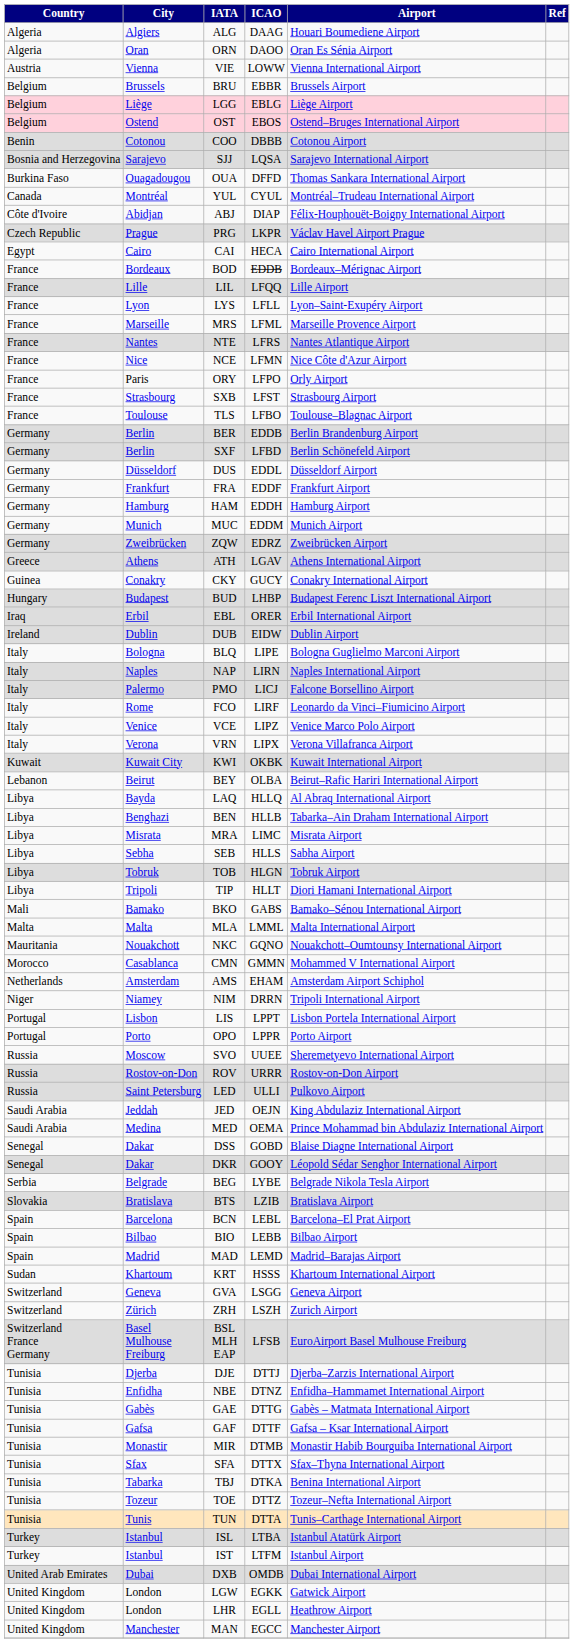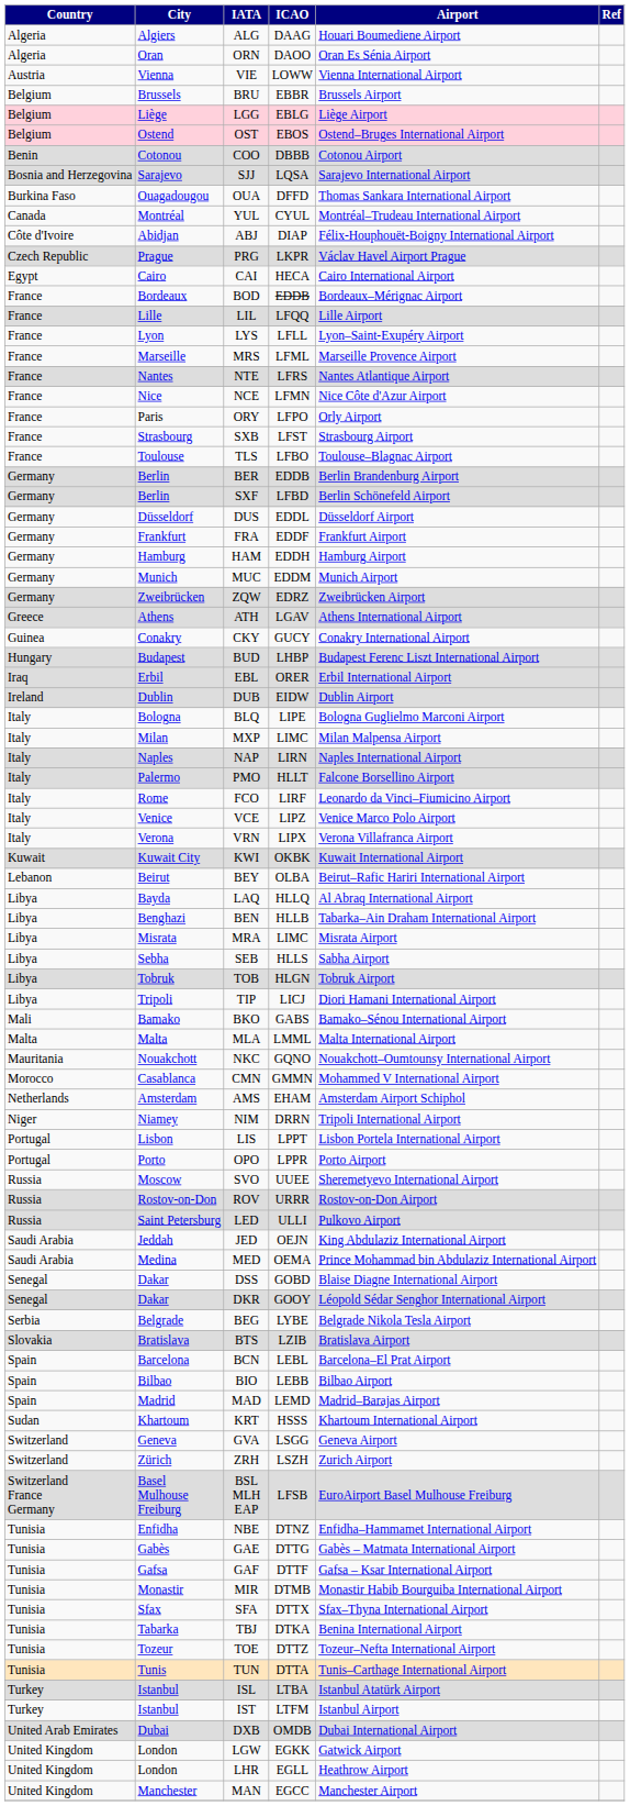 <table class="sortable wikitable">
 <tr>
 <th style="background-color:#000080;color:white">Country</th>
 <th style="background-color:#000080;color:white">City</th>
 <th style="background-color:#000080;color:white; width:50px;">IATA</th>
 <th style="background-color:#000080;color:white; width:50px;">ICAO</th>
 <th style="background-color:#000080;color:white">Airport</th>
 <th style="background-color:#000080;color:white">Ref</th>
 </tr>
 <tr>
 <td>Algeria</td>
 <td><a href='#'>Algiers</a></td>
 <td align=center>ALG</td>
 <td align=center>DAAG</td>
 <td><a href='#'>Houari Boumediene Airport</a></td>
 <td align=center></td>
 </tr>
 <tr>
 <td>Algeria</td>
 <td><a href='#'>Oran</a></td>
 <td align=center>ORN</td>
 <td align=center>DAOO</td>
 <td><a href='#'>Oran Es Sénia Airport</a></td>
 <td align=center></td>
 </tr>
 <tr>
 <td>Austria</td>
 <td><a href='#'>Vienna</a></td>
 <td align=center>VIE</td>
 <td align=center>LOWW</td>
 <td><a href='#'>Vienna International Airport</a></td>
 <td align=center></td>
 </tr>
 <tr>
 <td>Belgium</td>
 <td><a href='#'>Brussels</a></td>
 <td align=center>BRU</td>
 <td align=center>EBBR</td>
 <td><a href='#'>Brussels Airport</a></td>
 <td align=center></td>
 </tr>
 <tr style="background:#FFD1DC">
 <td>Belgium</td>
 <td><a href='#'>Liège</a></td>
 <td align=center>LGG</td>
 <td align=center>EBLG</td>
 <td><a href='#'>Liège Airport</a></td>
 <td align=center></td>
 </tr>
 <tr style="background:#FFD1DC">
 <td>Belgium</td>
 <td><a href='#'>Ostend</a></td>
 <td align=center>OST</td>
 <td align=center>EBOS</td>
 <td><a href='#'>Ostend–Bruges International Airport</a></td>
 <td align=center></td>
 </tr>
 <tr style="background:#DDDDDD">
 <td>Benin</td>
 <td><a href='#'>Cotonou</a></td>
 <td align=center>COO</td>
 <td align=center>DBBB</td>
 <td><a href='#'>Cotonou Airport</a></td>
 <td align=center></td>
 </tr>
 <tr style="background:#DDDDDD">
 <td>Bosnia and Herzegovina</td>
 <td><a href='#'>Sarajevo</a></td>
 <td align=center>SJJ</td>
 <td align=center>LQSA</td>
 <td><a href='#'>Sarajevo International Airport</a></td>
 <td align=center></td>
 </tr>
 <tr>
 <td>Burkina Faso</td>
 <td><a href='#'>Ouagadougou</a></td>
 <td align=center>OUA</td>
 <td align=center>DFFD</td>
 <td><a href='#'>Thomas Sankara International Airport</a></td>
 <td align=center></td>
 </tr>
 <tr>
 <td>Canada</td>
 <td><a href='#'>Montréal</a></td>
 <td align=center>YUL</td>
 <td align=center>CYUL</td>
 <td><a href='#'>Montréal–Trudeau International Airport</a></td>
 <td align=center></td>
 </tr>
 <tr>
 <td>Côte d'Ivoire</td>
 <td><a href='#'>Abidjan</a></td>
 <td align=center>ABJ</td>
 <td align=center>DIAP</td>
 <td><a href='#'>Félix-Houphouët-Boigny International Airport</a></td>
 <td align=center></td>
 </tr>
 <tr style="background:#DDDDDD">
 <td>Czech Republic</td>
 <td><a href='#'>Prague</a></td>
 <td align=center>PRG</td>
 <td align=center>LKPR</td>
 <td><a href='#'>Václav Havel Airport Prague</a></td>
 <td align=center></td>
 </tr>
 <tr>
 <td>Egypt</td>
 <td><a href='#'>Cairo</a></td>
 <td align=center>CAI</td>
 <td align=center>HECA</td>
 <td><a href='#'>Cairo International Airport</a></td>
 <td align=center></td>
 </tr>
 <tr>
 <td>France</td>
 <td><a href='#'>Bordeaux</a></td>
 <td align=center>BOD</td>
 <td align=center><s>EDDB</s></td>
 <td><a href='#'>Bordeaux–Mérignac Airport</a></td>
 <td align=center></td>
 </tr>
 <tr style="background:#DDDDDD">
 <td>France</td>
 <td><a href='#'>Lille</a></td>
 <td align=center>LIL</td>
 <td align=center>LFQQ</td>
 <td><a href='#'>Lille Airport</a></td>
 <td align=center></td>
 </tr>
 <tr>
 <td>France</td>
 <td><a href='#'>Lyon</a></td>
 <td align=center>LYS</td>
 <td align=center>LFLL</td>
 <td><a href='#'>Lyon–Saint-Exupéry Airport</a></td>
 <td align=center></td>
 </tr>
 <tr>
 <td>France</td>
 <td><a href='#'>Marseille</a></td>
 <td align="center">MRS</td>
 <td align=center>LFML</td>
 <td><a href='#'>Marseille Provence Airport</a></td>
 <td align=center></td>
 </tr>
 <tr style="background:#DDDDDD">
 <td>France</td>
 <td><a href='#'>Nantes</a></td>
 <td align=center>NTE</td>
 <td align=center>LFRS</td>
 <td><a href='#'>Nantes Atlantique Airport</a></td>
 <td align=center></td>
 </tr>
 <tr>
 <td>France</td>
 <td><a href='#'>Nice</a></td>
 <td align=center>NCE</td>
 <td align=center>LFMN</td>
 <td><a href='#'>Nice Côte d'Azur Airport</a></td>
 <td align=center></td>
 </tr>
 <tr>
 <td>France</td>
 <td>Paris</td>
 <td align=center>ORY</td>
 <td align=center>LFPO</td>
 <td><a href='#'>Orly Airport</a></td>
 <td align=center></td>
 </tr>
 <tr>
 <td>France</td>
 <td><a href='#'>Strasbourg</a></td>
 <td align=center>SXB</td>
 <td align=center>LFST</td>
 <td><a href='#'>Strasbourg Airport</a></td>
 <td align=center></td>
 </tr>
 <tr>
 <td>France</td>
 <td><a href='#'>Toulouse</a></td>
 <td align=center>TLS</td>
 <td align=center>LFBO</td>
 <td><a href='#'>Toulouse–Blagnac Airport</a></td>
 <td align=center></td>
 </tr>
 <tr style="background:#DDDDDD">
 <td>Germany</td>
 <td><a href='#'>Berlin</a></td>
 <td align=center>BER</td>
 <td align=center>EDDB</td>
 <td><a href='#'>Berlin Brandenburg Airport</a></td>
 <td align=center></td>
 </tr>
 <tr style="background:#DDDDDD">
 <td>Germany</td>
 <td><a href='#'>Berlin</a></td>
 <td align=center>SXF</td>
 <td align=center>LFBD</td>
 <td><a href='#'>Berlin Schönefeld Airport</a></td>
 <td align=center></td>
 </tr>
 <tr>
 <td>Germany</td>
 <td><a href='#'>Düsseldorf</a></td>
 <td align=center>DUS</td>
 <td align=center>EDDL</td>
 <td><a href='#'>Düsseldorf Airport</a></td>
 <td align=center></td>
 </tr>
 <tr>
 <td>Germany</td>
 <td><a href='#'>Frankfurt</a></td>
 <td align=center>FRA</td>
 <td align=center>EDDF</td>
 <td><a href='#'>Frankfurt Airport</a></td>
 <td align=center></td>
 </tr>
 <tr>
 <td>Germany</td>
 <td><a href='#'>Hamburg</a></td>
 <td align=center>HAM</td>
 <td align=center>EDDH</td>
 <td><a href='#'>Hamburg Airport</a></td>
 <td align=center></td>
 </tr>
 <tr>
 <td>Germany</td>
 <td><a href='#'>Munich</a></td>
 <td align=center>MUC</td>
 <td align=center>EDDM</td>
 <td><a href='#'>Munich Airport</a></td>
 <td align=center></td>
 </tr>
 <tr style="background:#DDDDDD">
 <td>Germany</td>
 <td><a href='#'>Zweibrücken</a></td>
 <td align=center>ZQW</td>
 <td align=center>EDRZ</td>
 <td><a href='#'>Zweibrücken Airport</a></td>
 <td align=center></td>
 </tr>
 <tr style="background:#DDDDDD">
 <td>Greece</td>
 <td><a href='#'>Athens</a></td>
 <td align=center>ATH</td>
 <td align=center>LGAV</td>
 <td><a href='#'>Athens International Airport</a></td>
 <td align=center></td>
 </tr>
 <tr>
 <td>Guinea</td>
 <td><a href='#'>Conakry</a></td>
 <td align=center>CKY</td>
 <td align=center>GUCY</td>
 <td><a href='#'>Conakry International Airport</a></td>
 <td align=center></td>
 </tr>
 <tr style="background:#DDDDDD">
 <td>Hungary</td>
 <td><a href='#'>Budapest</a></td>
 <td align=center>BUD</td>
 <td align=center>LHBP</td>
 <td><a href='#'>Budapest Ferenc Liszt International Airport</a></td>
 <td align=center></td>
 </tr>
 <tr style="background:#DDDDDD">
 <td>Iraq</td>
 <td><a href='#'>Erbil</a></td>
 <td align=center>EBL</td>
 <td align=center>ORER</td>
 <td><a href='#'>Erbil International Airport</a></td>
 <td align=center></td>
 </tr>
 <tr style="background:#DDDDDD">
 <td>Ireland</td>
 <td><a href='#'>Dublin</a></td>
 <td align=center>DUB</td>
 <td align=center>EIDW</td>
 <td><a href='#'>Dublin Airport</a></td>
 <td align=center></td>
 </tr>
 <tr>
 <td>Italy</td>
 <td><a href='#'>Bologna</a></td>
 <td align=center>BLQ</td>
 <td align=center>LIPE</td>
 <td><a href='#'>Bologna Guglielmo Marconi Airport</a></td>
 <td align=center></td>
 </tr>
+<tr>
+<td>Italy</td>
+<td><a href='#'>Milan</a></td>
+<td align=center>MXP</td>
+<td align=center>LIMC</td>
+<td><a href='#'>Milan Malpensa Airport</a></td>
+<td align=center></td>
+</tr>
 <tr style="background:#DDDDDD">
 <td>Italy</td>
 <td><a href='#'>Naples</a></td>
 <td align=center>NAP</td>
 <td align=center>LIRN</td>
 <td><a href='#'>Naples International Airport</a></td>
 <td align=center></td>
 </tr>
 <tr style="background:#DDDDDD">
 <td>Italy</td>
 <td><a href='#'>Palermo</a></td>
 <td align=center>PMO</td>
-<td align=center>LICJ</td>
+<td align=center>HLLT</td>
 <td><a href='#'>Falcone Borsellino Airport</a></td>
 <td align=center></td>
 </tr>
 <tr>
 <td>Italy</td>
 <td><a href='#'>Rome</a></td>
 <td align=center>FCO</td>
 <td align=center>LIRF</td>
 <td><a href='#'>Leonardo da Vinci–Fiumicino Airport</a></td>
 <td align=center></td>
 </tr>
 <tr>
 <td>Italy</td>
 <td><a href='#'>Venice</a></td>
 <td align=center>VCE</td>
 <td align=center>LIPZ</td>
 <td><a href='#'>Venice Marco Polo Airport</a></td>
 <td align=center></td>
 </tr>
 <tr>
 <td>Italy</td>
 <td><a href='#'>Verona</a></td>
 <td align=center>VRN</td>
 <td align=center>LIPX</td>
 <td><a href='#'>Verona Villafranca Airport</a></td>
 <td align=center></td>
 </tr>
 <tr style="background:#DDDDDD">
 <td>Kuwait</td>
 <td><a href='#'>Kuwait City</a></td>
 <td align=center>KWI</td>
 <td align=center>OKBK</td>
 <td><a href='#'>Kuwait International Airport</a></td>
 <td align=center></td>
 </tr>
 <tr>
 <td>Lebanon</td>
 <td><a href='#'>Beirut</a></td>
 <td align=center>BEY</td>
 <td align=center>OLBA</td>
 <td><a href='#'>Beirut–Rafic Hariri International Airport</a></td>
 <td align=center></td>
 </tr>
 <tr>
 <td>Libya</td>
 <td><a href='#'>Bayda</a></td>
 <td align=center>LAQ</td>
 <td align=center>HLLQ</td>
 <td><a href='#'>Al Abraq International Airport</a></td>
 <td align=center></td>
 </tr>
 <tr>
 <td>Libya</td>
 <td><a href='#'>Benghazi</a></td>
 <td align=center>BEN</td>
 <td align=center>HLLB</td>
 <td><a href='#'>Tabarka–Ain Draham International Airport</a></td>
 <td align=center></td>
 </tr>
 <tr>
 <td>Libya</td>
 <td><a href='#'>Misrata</a></td>
 <td align=center>MRA</td>
 <td align=center>LIMC</td>
 <td><a href='#'>Misrata Airport</a></td>
 <td align=center></td>
 </tr>
 <tr>
 <td>Libya</td>
 <td><a href='#'>Sebha</a></td>
 <td align=center>SEB</td>
 <td align=center>HLLS</td>
 <td><a href='#'>Sabha Airport</a></td>
 <td align=center></td>
 </tr>
 <tr style="background:#DDDDDD">
 <td>Libya</td>
 <td><a href='#'>Tobruk</a></td>
 <td align=center>TOB</td>
 <td align=center>HLGN</td>
 <td><a href='#'>Tobruk Airport</a></td>
 <td align=center></td>
 </tr>
 <tr>
 <td>Libya</td>
 <td><a href='#'>Tripoli</a></td>
 <td align=center>TIP</td>
-<td align=center>HLLT</td>
+<td align=center>LICJ</td>
 <td><a href='#'>Diori Hamani International Airport</a></td>
 <td align=center></td>
 </tr>
 <tr>
 <td>Mali</td>
 <td><a href='#'>Bamako</a></td>
 <td align=center>BKO</td>
 <td align=center>GABS</td>
 <td><a href='#'>Bamako–Sénou International Airport</a></td>
 <td align=center></td>
 </tr>
 <tr>
 <td>Malta</td>
 <td><a href='#'>Malta</a></td>
 <td align=center>MLA</td>
 <td align=center>LMML</td>
 <td><a href='#'>Malta International Airport</a></td>
 <td align=center></td>
 </tr>
 <tr>
 <td>Mauritania</td>
 <td><a href='#'>Nouakchott</a></td>
 <td align=center>NKC</td>
 <td align=center>GQNO</td>
 <td><a href='#'>Nouakchott–Oumtounsy International Airport</a></td>
 <td align=center></td>
 </tr>
 <tr>
 <td>Morocco</td>
 <td><a href='#'>Casablanca</a></td>
 <td align=center>CMN</td>
 <td align=center>GMMN</td>
 <td><a href='#'>Mohammed V International Airport</a></td>
 <td align=center></td>
 </tr>
 <tr>
 <td>Netherlands</td>
 <td><a href='#'>Amsterdam</a></td>
 <td align=center>AMS</td>
 <td align=center>EHAM</td>
 <td><a href='#'>Amsterdam Airport Schiphol</a></td>
 <td align=center></td>
 </tr>
 <tr>
 <td>Niger</td>
 <td><a href='#'>Niamey</a></td>
 <td align=center>NIM</td>
 <td align=center>DRRN</td>
 <td><a href='#'>Tripoli International Airport</a></td>
 <td align=center></td>
 </tr>
 <tr>
 <td>Portugal</td>
 <td><a href='#'>Lisbon</a></td>
 <td align=center>LIS</td>
 <td align=center>LPPT</td>
 <td><a href='#'>Lisbon Portela International Airport</a></td>
 <td align=center></td>
 </tr>
 <tr>
 <td>Portugal</td>
 <td><a href='#'>Porto</a></td>
 <td align=center>OPO</td>
 <td align=center>LPPR</td>
 <td><a href='#'>Porto Airport</a></td>
 <td align=center></td>
 </tr>
 <tr>
 <td>Russia</td>
 <td><a href='#'>Moscow</a></td>
 <td align=center>SVO</td>
 <td align=center>UUEE</td>
 <td><a href='#'>Sheremetyevo International Airport</a></td>
 <td align=center></td>
 </tr>
 <tr style="background:#DDDDDD">
 <td>Russia</td>
 <td><a href='#'>Rostov-on-Don</a></td>
 <td align=center>ROV</td>
 <td align=center>URRR</td>
 <td><a href='#'>Rostov-on-Don Airport</a></td>
 <td align=center></td>
 </tr>
 <tr style="background:#DDDDDD">
 <td>Russia</td>
 <td><a href='#'>Saint Petersburg</a></td>
 <td align=center>LED</td>
 <td align=center>ULLI</td>
 <td><a href='#'>Pulkovo Airport</a></td>
 <td align=center></td>
 </tr>
 <tr>
 <td>Saudi Arabia</td>
 <td><a href='#'>Jeddah</a></td>
 <td align=center>JED</td>
 <td align=center>OEJN</td>
 <td><a href='#'>King Abdulaziz International Airport</a></td>
 <td align=center></td>
 </tr>
 <tr>
 <td>Saudi Arabia</td>
 <td><a href='#'>Medina</a></td>
 <td align=center>MED</td>
 <td align=center>OEMA</td>
 <td><a href='#'>Prince Mohammad bin Abdulaziz International Airport</a></td>
 <td align=center></td>
 </tr>
 <tr>
 <td>Senegal</td>
 <td><a href='#'>Dakar</a></td>
 <td align=center>DSS</td>
 <td align=center>GOBD</td>
 <td><a href='#'>Blaise Diagne International Airport</a></td>
 <td align=center></td>
 </tr>
 <tr style="background:#DDDDDD">
 <td>Senegal</td>
 <td><a href='#'>Dakar</a></td>
 <td align=center>DKR</td>
 <td align=center>GOOY</td>
 <td><a href='#'>Léopold Sédar Senghor International Airport</a></td>
 <td align=center></td>
 </tr>
 <tr>
 <td>Serbia</td>
 <td><a href='#'>Belgrade</a></td>
 <td align=center>BEG</td>
 <td align=center>LYBE</td>
 <td><a href='#'>Belgrade Nikola Tesla Airport</a></td>
 <td align=center></td>
 </tr>
 <tr style="background:#DDDDDD">
 <td>Slovakia</td>
 <td><a href='#'>Bratislava</a></td>
 <td align=center>BTS</td>
 <td align=center>LZIB</td>
 <td><a href='#'>Bratislava Airport</a></td>
 <td align=center></td>
 </tr>
 <tr>
 <td>Spain</td>
 <td><a href='#'>Barcelona</a></td>
 <td align=center>BCN</td>
 <td align=center>LEBL</td>
 <td><a href='#'>Barcelona–El Prat Airport</a></td>
 <td align=center></td>
 </tr>
 <tr>
 <td>Spain</td>
 <td><a href='#'>Bilbao</a></td>
 <td align=center>BIO</td>
 <td align=center>LEBB</td>
 <td><a href='#'>Bilbao Airport</a></td>
 <td align=center></td>
 </tr>
 <tr>
 <td>Spain</td>
 <td><a href='#'>Madrid</a></td>
 <td align=center>MAD</td>
 <td align=center>LEMD</td>
 <td><a href='#'>Madrid–Barajas Airport</a></td>
 <td align=center></td>
 </tr>
 <tr>
 <td>Sudan</td>
 <td><a href='#'>Khartoum</a></td>
 <td align=center>KRT</td>
 <td align=center>HSSS</td>
 <td><a href='#'>Khartoum International Airport</a></td>
 <td align=center></td>
 </tr>
 <tr>
 <td>Switzerland</td>
 <td><a href='#'>Geneva</a></td>
 <td align=center>GVA</td>
 <td align=center>LSGG</td>
 <td><a href='#'>Geneva Airport</a></td>
 <td align=center></td>
 </tr>
 <tr>
 <td>Switzerland</td>
 <td><a href='#'>Zürich</a></td>
 <td align=center>ZRH</td>
 <td align=center>LSZH</td>
 <td><a href='#'>Zurich Airport</a></td>
 <td align=center></td>
 </tr>
 <tr style="background:#DDDDDD">
 <td>Switzerland<br>France<br>Germany</td>
 <td><a href='#'>Basel</a><br><a href='#'>Mulhouse</a><br><a href='#'>Freiburg</a></td>
 <td align=center>BSL<br>MLH<br>EAP</td>
 <td align=center>LFSB</td>
 <td><a href='#'>EuroAirport Basel Mulhouse Freiburg</a></td>
 <td align=center></td>
 </tr>
 <tr>
 <td>Tunisia</td>
-<td><a href='#'>Djerba</a></td>
-<td align=center>DJE</td>
-<td align=center>DTTJ</td>
-<td><a href='#'>Djerba–Zarzis International Airport</a></td>
-<td align=center></td>
-</tr>
-<tr>
-<td>Tunisia</td>
 <td><a href='#'>Enfidha</a></td>
 <td align=center>NBE</td>
 <td align=center>DTNZ</td>
 <td><a href='#'>Enfidha–Hammamet International Airport</a></td>
 <td align=center></td>
 </tr>
 <tr>
 <td>Tunisia</td>
 <td><a href='#'>Gabès</a></td>
 <td align=center>GAE</td>
 <td align=center>DTTG</td>
 <td><a href='#'>Gabès – Matmata International Airport</a></td>
 <td align=center></td>
 </tr>
 <tr>
 <td>Tunisia</td>
 <td><a href='#'>Gafsa</a></td>
 <td align=center>GAF</td>
 <td align=center>DTTF</td>
 <td><a href='#'>Gafsa – Ksar International Airport</a></td>
 <td align=center></td>
 </tr>
 <tr>
 <td>Tunisia</td>
 <td><a href='#'>Monastir</a></td>
 <td align=center>MIR</td>
 <td align=center>DTMB</td>
 <td><a href='#'>Monastir Habib Bourguiba International Airport</a></td>
 <td align=center></td>
 </tr>
 <tr>
 <td>Tunisia</td>
 <td><a href='#'>Sfax</a></td>
 <td align=center>SFA</td>
 <td align=center>DTTX</td>
 <td><a href='#'>Sfax–Thyna International Airport</a></td>
 <td align=center></td>
 </tr>
 <tr>
 <td>Tunisia</td>
 <td><a href='#'>Tabarka</a></td>
 <td align=center>TBJ</td>
 <td align=center>DTKA</td>
 <td><a href='#'>Benina International Airport</a></td>
 <td align=center></td>
 </tr>
 <tr>
 <td>Tunisia</td>
 <td><a href='#'>Tozeur</a></td>
 <td align=center>TOE</td>
 <td align=center>DTTZ</td>
 <td><a href='#'>Tozeur–Nefta International Airport</a></td>
 <td align=center></td>
 </tr>
 <tr style="background:#FFE6BD">
 <td>Tunisia</td>
 <td><a href='#'>Tunis</a></td>
 <td align=center>TUN</td>
 <td align=center>DTTA</td>
 <td><a href='#'>Tunis–Carthage International Airport</a></td>
 <td align=center></td>
 </tr>
 <tr style="background:#DDDDDD">
 <td>Turkey</td>
 <td><a href='#'>Istanbul</a></td>
 <td align=center>ISL</td>
 <td align=center>LTBA</td>
 <td><a href='#'>Istanbul Atatürk Airport</a></td>
 <td align=center></td>
 </tr>
 <tr>
 <td>Turkey</td>
 <td><a href='#'>Istanbul</a></td>
 <td align=center>IST</td>
 <td align=center>LTFM</td>
 <td><a href='#'>Istanbul Airport</a></td>
 <td align=center></td>
 </tr>
 <tr style="background:#DDDDDD">
 <td>United Arab Emirates</td>
 <td><a href='#'>Dubai</a></td>
 <td align=center>DXB</td>
 <td align=center>OMDB</td>
 <td><a href='#'>Dubai International Airport</a></td>
 <td align=center></td>
 </tr>
 <tr>
 <td>United Kingdom</td>
 <td>London</td>
 <td align=center>LGW</td>
 <td align=center>EGKK</td>
 <td><a href='#'>Gatwick Airport</a></td>
 <td align=center></td>
 </tr>
 <tr>
 <td>United Kingdom</td>
 <td>London</td>
 <td align=center>LHR</td>
 <td align=center>EGLL</td>
 <td><a href='#'>Heathrow Airport</a></td>
 <td align=center></td>
 </tr>
 <tr>
 <td>United Kingdom</td>
 <td><a href='#'>Manchester</a></td>
 <td align=center>MAN</td>
 <td align=center>EGCC</td>
 <td><a href='#'>Manchester Airport</a></td>
 <td align=center></td>
 </tr>
 <tr>
 </tr>
 </table>
